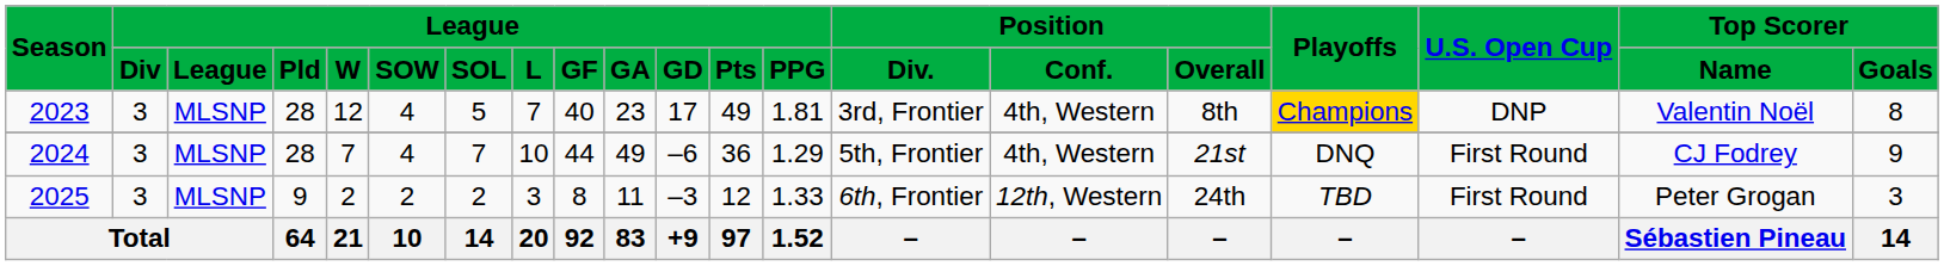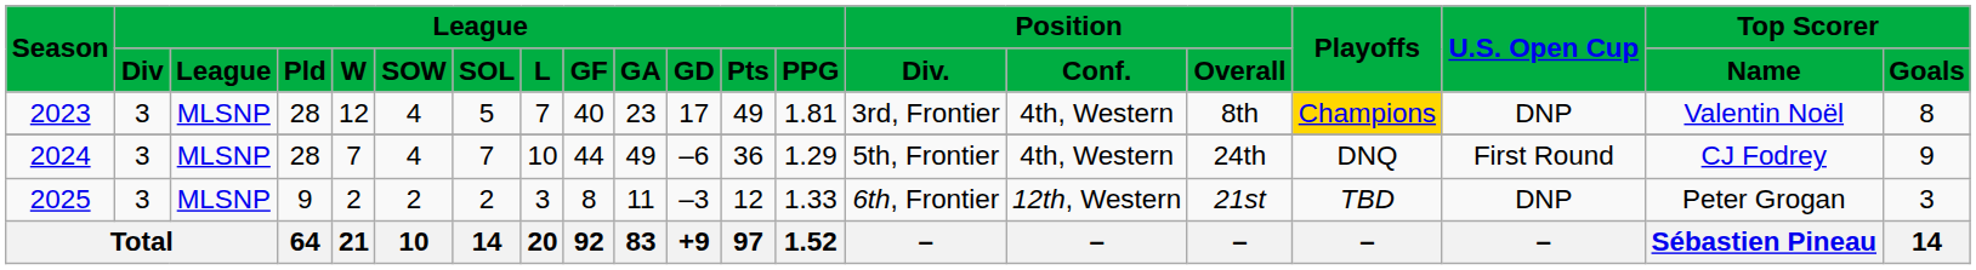 <table class="wikitable" style="text-align: center">
 <tr>
 <th style="background-color:#00AE42; color:#000000" rowspan="2" scope="col">Season</th>
 <th style="background-color:#00AE42; color:#000000" colspan="12" scope="col">League</th>
 <th style="background-color:#00AE42; color:#000000" colspan="3" scope="col">Position</th>
 <th style="background-color:#00AE42; color:#000000" rowspan="2" scope="col">Playoffs</th>
 <th style="background-color:#00AE42; color:#000000" rowspan="2" scope="col"><a href='#'>U.S. Open Cup</a></th>
 <th style="background-color:#00AE42; color:#000000" colspan="3" scope="col">Top Scorer</th>
 </tr>
 <tr>
 <th style="background-color:#00AE42; color:#000000">Div</th>
 <th style="background-color:#00AE42; color:#000000">League</th>
 <th style="background-color:#00AE42; color:#000000">Pld</th>
 <th style="background-color:#00AE42; color:#000000">W</th>
 <th style="background-color:#00AE42; color:#000000">SOW</th>
 <th style="background-color:#00AE42; color:#000000">SOL</th>
 <th style="background-color:#00AE42; color:#000000">L</th>
 <th style="background-color:#00AE42; color:#000000">GF</th>
 <th style="background-color:#00AE42; color:#000000">GA</th>
 <th style="background-color:#00AE42; color:#000000">GD</th>
 <th style="background-color:#00AE42; color:#000000">Pts</th>
 <th style="background-color:#00AE42; color:#000000">PPG</th>
 <th style="background-color:#00AE42; color:#000000">Div.</th>
 <th style="background-color:#00AE42; color:#000000">Conf.</th>
 <th style="background-color:#00AE42; color:#000000">Overall</th>
 <th style="background-color:#00AE42; color:#000000">Name</th>
 <th style="background-color:#00AE42; color:#000000">Goals</th>
 </tr>
 <tr>
 <td><a href='#'>2023</a></td>
 <td>3</td>
 <td><a href='#'>MLSNP</a></td>
 <td>28</td>
 <td>12</td>
 <td>4</td>
 <td>5</td>
 <td>7</td>
 <td>40</td>
 <td>23</td>
 <td>17</td>
 <td>49</td>
 <td>1.81</td>
 <td>3rd, Frontier</td>
 <td>4th, Western</td>
 <td>8th</td>
 <td bgcolor=gold><a href='#'>Champions</a></td>
 <td>DNP</td>
 <td> <a href='#'>Valentin Noël</a></td>
 <td>8</td>
 </tr>
 <tr>
 </tr>
 <tr>
 <td><a href='#'>2024</a></td>
 <td>3</td>
 <td><a href='#'>MLSNP</a></td>
 <td>28</td>
 <td>7</td>
 <td>4</td>
 <td>7</td>
 <td>10</td>
 <td>44</td>
 <td>49</td>
 <td>–6</td>
 <td>36</td>
 <td>1.29</td>
 <td>5th, Frontier</td>
 <td>4th, Western</td>
-<td><em>21st</em></td>
+<td>24th</td>
 <td>DNQ</td>
 <td>First Round</td>
 <td> <a href='#'>CJ Fodrey</a></td>
 <td>9</td>
 </tr>
 <tr>
 <td><a href='#'>2025</a></td>
 <td>3</td>
 <td><a href='#'>MLSNP</a></td>
 <td>9</td>
 <td>2</td>
 <td>2</td>
 <td>2</td>
 <td>3</td>
 <td>8</td>
 <td>11</td>
 <td>–3</td>
 <td>12</td>
 <td>1.33</td>
 <td><em>6th</em>, Frontier</td>
 <td><em>12th</em>, Western</td>
-<td>24th</td>
+<td><em>21st</em></td>
 <td><em>TBD</em></td>
-<td>First Round</td>
+<td>DNP</td>
 <td> Peter Grogan</td>
 <td>3</td>
 </tr>
 <tr>
 <th colspan=3>Total</th>
 <th>64</th>
 <th>21</th>
 <th>10</th>
 <th>14</th>
 <th>20</th>
 <th>92</th>
 <th>83</th>
 <th>+9</th>
 <th>97</th>
 <th>1.52</th>
 <th>–</th>
 <th>–</th>
 <th>–</th>
 <th>–</th>
 <th>–</th>
 <th> <a href='#'>Sébastien Pineau</a></th>
 <th>14</th>
 </tr>
 </table>
